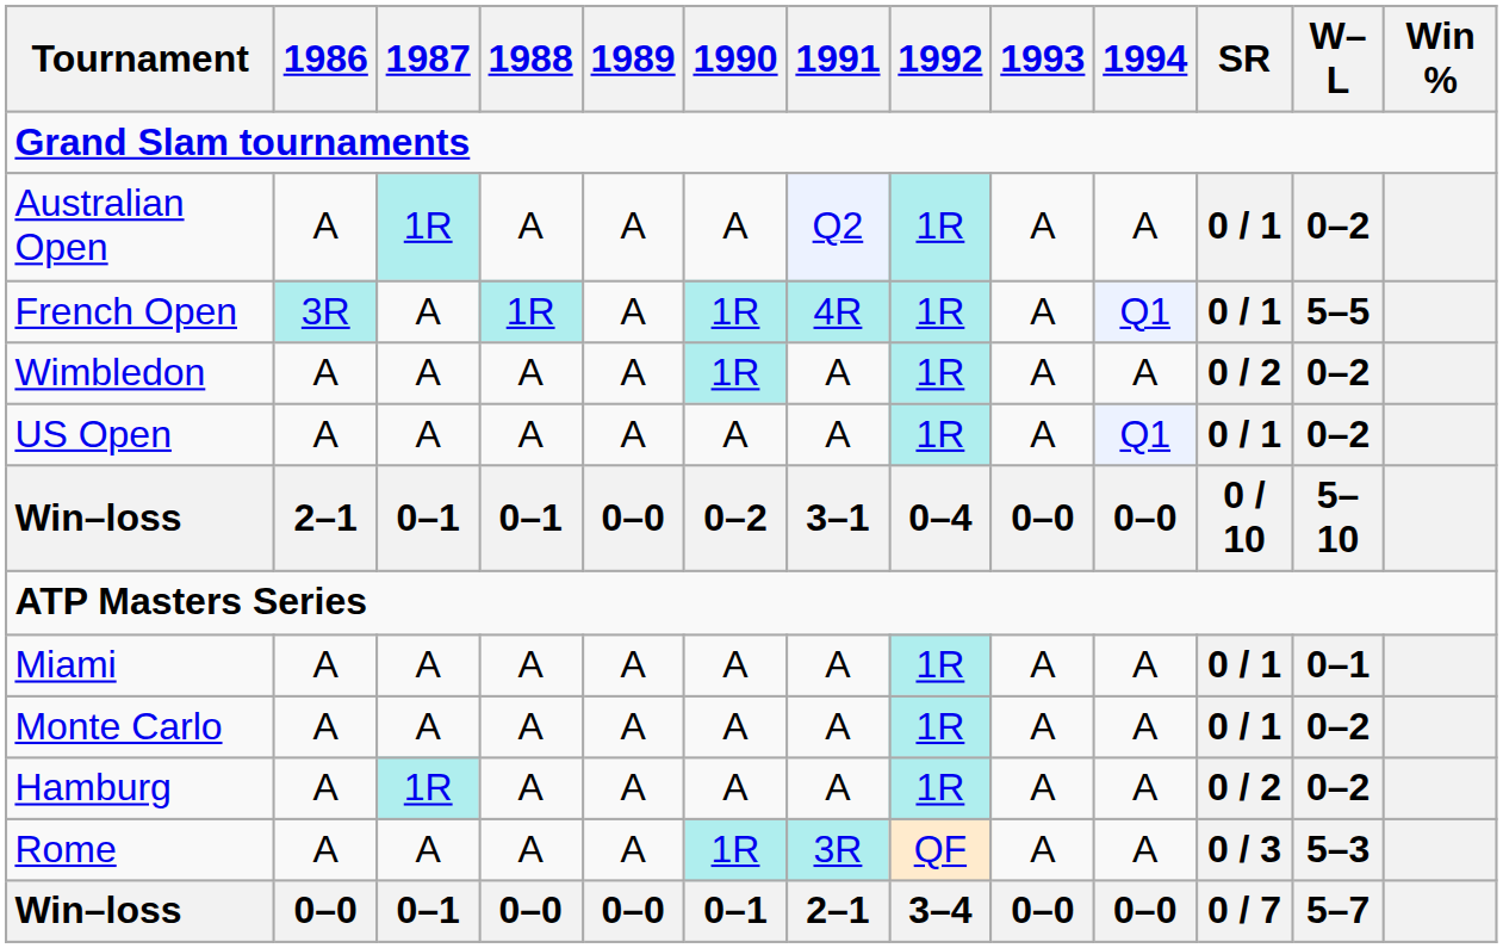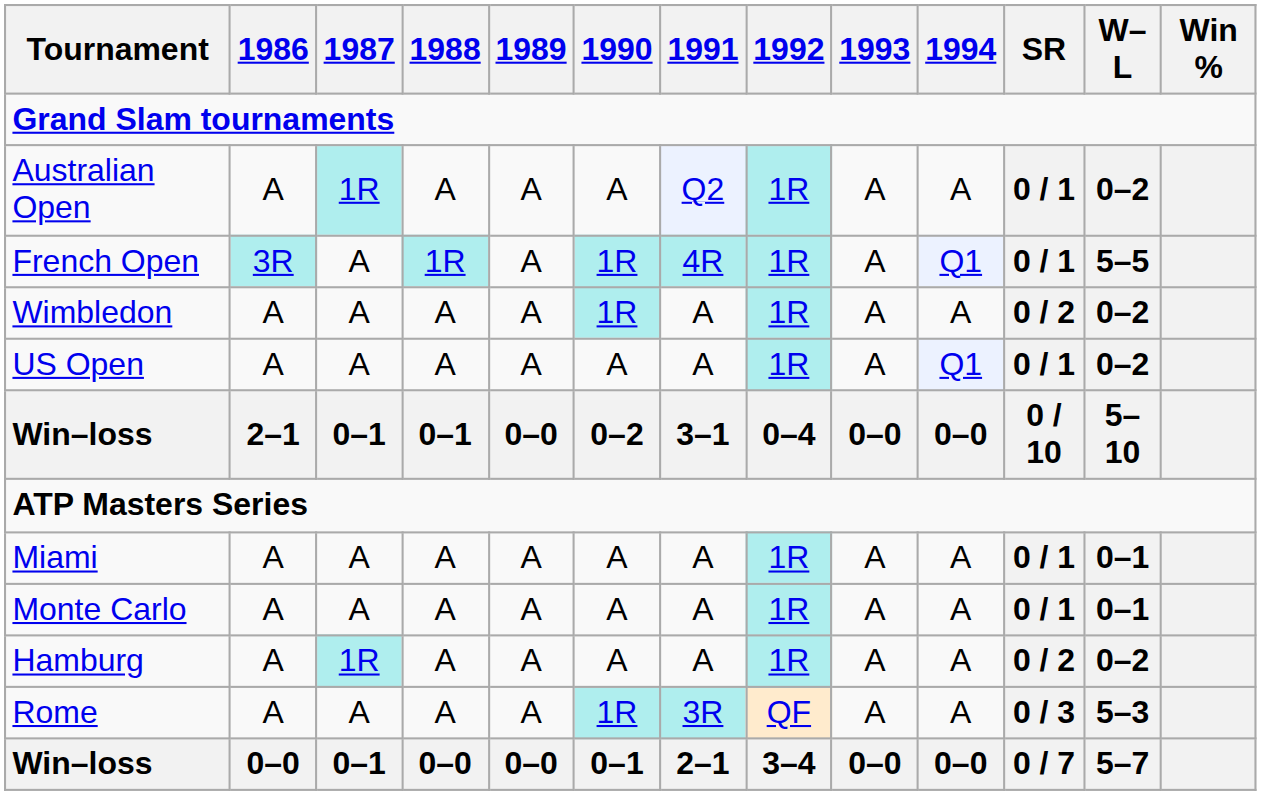 <table class=wikitable style=text-align:center;font-size:97%>
 <tr>
 <th>Tournament</th>
 <th><a href='#'>1986</a></th>
 <th><a href='#'>1987</a></th>
 <th><a href='#'>1988</a></th>
 <th><a href='#'>1989</a></th>
 <th><a href='#'>1990</a></th>
 <th><a href='#'>1991</a></th>
 <th><a href='#'>1992</a></th>
 <th><a href='#'>1993</a></th>
 <th><a href='#'>1994</a></th>
 <th>SR</th>
 <th>W–L</th>
 <th>Win %</th>
 </tr>
 <tr>
 <td colspan=23 align=left><strong><a href='#'>Grand Slam tournaments</a></strong></td>
 </tr>
 <tr>
 <td align=left><a href='#'>Australian Open</a></td>
 <td>A</td>
 <td bgcolor=afeeee><a href='#'>1R</a></td>
 <td>A</td>
 <td>A</td>
 <td>A</td>
 <td bgcolor=ecf2ff><a href='#'>Q2</a></td>
 <td bgcolor=afeeee><a href='#'>1R</a></td>
 <td>A</td>
 <td>A</td>
 <th>0 / 1</th>
 <th>0–2</th>
 <th></th>
 </tr>
 <tr>
 <td align=left><a href='#'>French Open</a></td>
 <td bgcolor=afeeee><a href='#'>3R</a></td>
 <td>A</td>
 <td bgcolor=afeeee><a href='#'>1R</a></td>
 <td>A</td>
 <td bgcolor=afeeee><a href='#'>1R</a></td>
 <td bgcolor=afeeee><a href='#'>4R</a></td>
 <td bgcolor=afeeee><a href='#'>1R</a></td>
 <td>A</td>
 <td bgcolor=ecf2ff><a href='#'>Q1</a></td>
 <th>0 / 1</th>
 <th>5–5</th>
 <th></th>
 </tr>
 <tr>
 <td align=left><a href='#'>Wimbledon</a></td>
 <td>A</td>
 <td>A</td>
 <td>A</td>
 <td>A</td>
 <td bgcolor=afeeee><a href='#'>1R</a></td>
 <td>A</td>
 <td bgcolor=afeeee><a href='#'>1R</a></td>
 <td>A</td>
 <td>A</td>
 <th>0 / 2</th>
 <th>0–2</th>
 <th></th>
 </tr>
 <tr>
 <td align=left><a href='#'>US Open</a></td>
 <td>A</td>
 <td>A</td>
 <td>A</td>
 <td>A</td>
 <td>A</td>
 <td>A</td>
 <td bgcolor=afeeee><a href='#'>1R</a></td>
 <td>A</td>
 <td bgcolor=ecf2ff><a href='#'>Q1</a></td>
 <th>0 / 1</th>
 <th>0–2</th>
 <th></th>
 </tr>
 <tr>
 <th style=text-align:left>Win–loss</th>
 <th>2–1</th>
 <th>0–1</th>
 <th>0–1</th>
 <th>0–0</th>
 <th>0–2</th>
 <th>3–1</th>
 <th>0–4</th>
 <th>0–0</th>
 <th>0–0</th>
 <th>0 / 10</th>
 <th>5–10</th>
 <th></th>
 </tr>
 <tr>
 <td colspan=23 align=left><strong>ATP Masters Series</strong></td>
 </tr>
 <tr>
 <td align=left><a href='#'>Miami</a></td>
 <td>A</td>
 <td>A</td>
 <td>A</td>
 <td>A</td>
 <td>A</td>
 <td>A</td>
 <td bgcolor=afeeee><a href='#'>1R</a></td>
 <td>A</td>
 <td>A</td>
 <th>0 / 1</th>
 <th>0–1</th>
 <th></th>
 </tr>
 <tr>
 <td align=left><a href='#'>Monte Carlo</a></td>
 <td>A</td>
 <td>A</td>
 <td>A</td>
 <td>A</td>
 <td>A</td>
 <td>A</td>
 <td bgcolor=afeeee><a href='#'>1R</a></td>
 <td>A</td>
 <td>A</td>
 <th>0 / 1</th>
-<th>0–2</th>
+<th>0–1</th>
 <th></th>
 </tr>
 <tr>
 <td align=left><a href='#'>Hamburg</a></td>
 <td>A</td>
 <td bgcolor=afeeee><a href='#'>1R</a></td>
 <td>A</td>
 <td>A</td>
 <td>A</td>
 <td>A</td>
 <td bgcolor=afeeee><a href='#'>1R</a></td>
 <td>A</td>
 <td>A</td>
 <th>0 / 2</th>
 <th>0–2</th>
 <th></th>
 </tr>
 <tr>
 <td align=left><a href='#'>Rome</a></td>
 <td>A</td>
 <td>A</td>
 <td>A</td>
 <td>A</td>
 <td bgcolor=afeeee><a href='#'>1R</a></td>
 <td bgcolor=afeeee><a href='#'>3R</a></td>
 <td bgcolor=ffebcd><a href='#'>QF</a></td>
 <td>A</td>
 <td>A</td>
 <th>0 / 3</th>
 <th>5–3</th>
 <th></th>
 </tr>
 <tr>
 <th style=text-align:left>Win–loss</th>
 <th>0–0</th>
 <th>0–1</th>
 <th>0–0</th>
 <th>0–0</th>
 <th>0–1</th>
 <th>2–1</th>
 <th>3–4</th>
 <th>0–0</th>
 <th>0–0</th>
 <th>0 / 7</th>
 <th>5–7</th>
 <th></th>
 </tr>
 </table>
